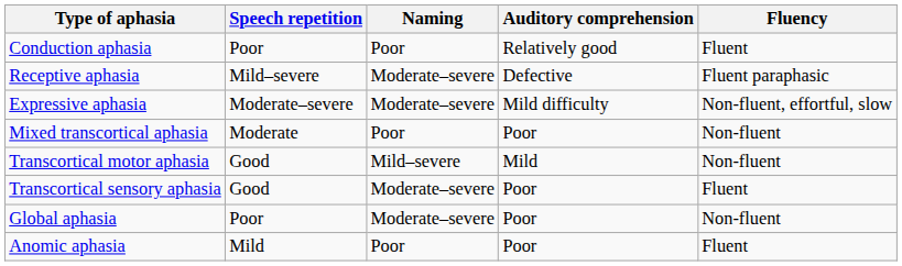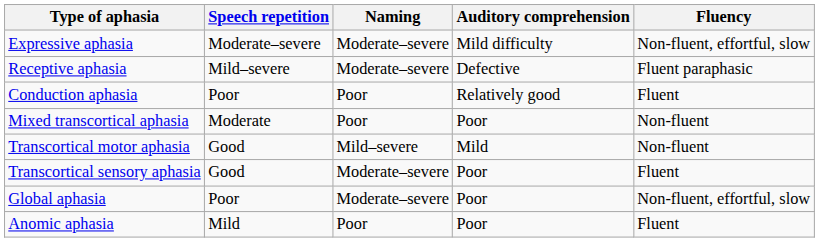 <table class="wikitable sortable">
 <tr>
 <th>Type of aphasia</th>
 <th><a href='#'>Speech repetition</a></th>
 <th>Naming</th>
 <th>Auditory comprehension</th>
 <th>Fluency</th>
 </tr>
 <tr>
-<td><a href='#'>Conduction aphasia</a></td>
-<td>Poor</td>
-<td>Poor</td>
-<td>Relatively good</td>
-<td>Fluent</td>
+<td><a href='#'>Expressive aphasia</a></td>
+<td>Moderate–severe</td>
+<td>Moderate–severe</td>
+<td>Mild difficulty</td>
+<td>Non-fluent, effortful, slow</td>
 </tr>
 <tr>
 <td><a href='#'>Receptive aphasia</a></td>
 <td>Mild–severe</td>
 <td>Moderate–severe</td>
 <td>Defective</td>
 <td>Fluent paraphasic</td>
 </tr>
 <tr>
-<td><a href='#'>Expressive aphasia</a></td>
-<td>Moderate–severe</td>
-<td>Moderate–severe</td>
-<td>Mild difficulty</td>
-<td>Non-fluent, effortful, slow</td>
+<td><a href='#'>Conduction aphasia</a></td>
+<td>Poor</td>
+<td>Poor</td>
+<td>Relatively good</td>
+<td>Fluent</td>
 </tr>
 <tr>
 <td><a href='#'>Mixed transcortical aphasia</a></td>
 <td>Moderate</td>
 <td>Poor</td>
 <td>Poor</td>
 <td>Non-fluent</td>
 </tr>
 <tr>
 <td><a href='#'>Transcortical motor aphasia</a></td>
 <td>Good</td>
 <td>Mild–severe</td>
 <td>Mild</td>
 <td>Non-fluent</td>
 </tr>
 <tr>
 <td><a href='#'>Transcortical sensory aphasia</a></td>
 <td>Good</td>
 <td>Moderate–severe</td>
 <td>Poor</td>
 <td>Fluent</td>
 </tr>
 <tr>
 <td><a href='#'>Global aphasia</a></td>
 <td>Poor</td>
 <td>Moderate–severe</td>
 <td>Poor</td>
-<td>Non-fluent</td>
+<td>Non-fluent, effortful, slow</td>
 </tr>
 <tr>
 <td><a href='#'>Anomic aphasia</a></td>
 <td>Mild</td>
 <td>Poor</td>
 <td>Poor</td>
 <td>Fluent</td>
 </tr>
 </table>
